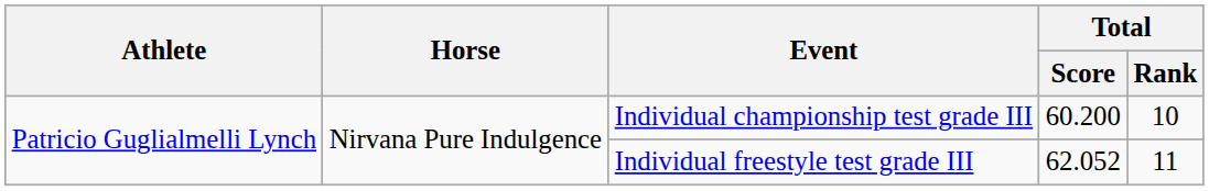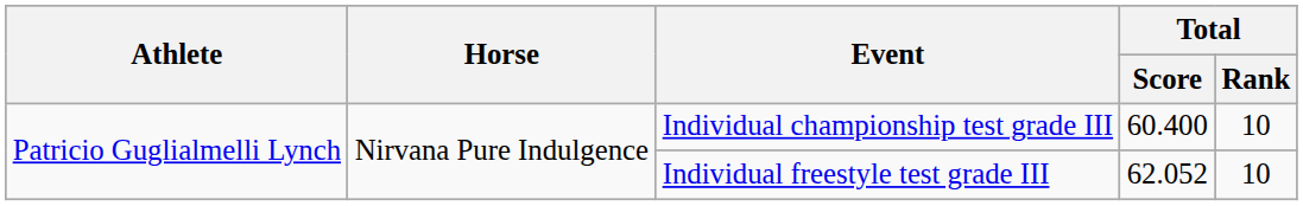 <table class=wikitable style="font-size:90%">
 <tr>
 <th rowspan="2">Athlete</th>
 <th rowspan="2">Horse</th>
 <th rowspan="2">Event</th>
 <th colspan="2">Total</th>
 </tr>
 <tr>
 <th>Score</th>
 <th>Rank</th>
 </tr>
 <tr>
 <td rowspan="2"><a href='#'>Patricio Guglialmelli Lynch</a></td>
 <td rowspan="2">Nirvana Pure Indulgence</td>
 <td><a href='#'>Individual championship test grade III</a></td>
-<td align="center">60.200</td>
+<td align="center">60.400</td>
 <td align="center">10</td>
 </tr>
 <tr>
 <td><a href='#'>Individual freestyle test grade III</a></td>
 <td align="center">62.052</td>
-<td align="center">11</td>
+<td align="center">10</td>
 </tr>
 </table>
